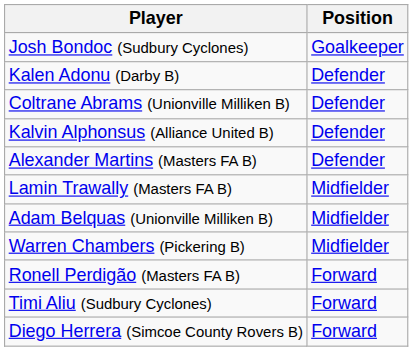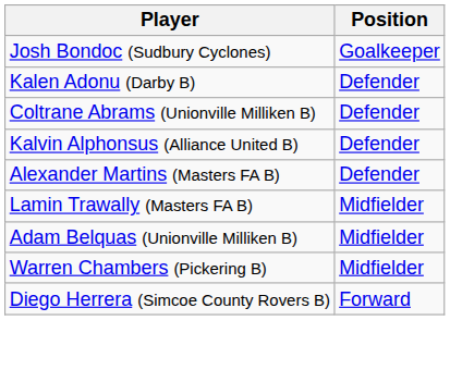 <table class="wikitable">
 <tr>
 <th>Player</th>
 <th>Position</th>
 </tr>
 <tr>
 <td><a href='#'>Josh Bondoc</a> <small>(Sudbury Cyclones)</small></td>
 <td><a href='#'>Goalkeeper</a></td>
 </tr>
 <tr>
 <td><a href='#'>Kalen Adonu</a> <small>(Darby B)</small></td>
 <td><a href='#'>Defender</a></td>
 </tr>
 <tr>
 <td><a href='#'>Coltrane Abrams</a> <small>(Unionville Milliken B)</small></td>
 <td><a href='#'>Defender</a></td>
 </tr>
 <tr>
 <td><a href='#'>Kalvin Alphonsus</a> <small>(Alliance United B)</small></td>
 <td><a href='#'>Defender</a></td>
 </tr>
 <tr>
 <td><a href='#'>Alexander Martins</a> <small>(Masters FA B)</small></td>
 <td><a href='#'>Defender</a></td>
 </tr>
 <tr>
 <td><a href='#'>Lamin Trawally</a> <small>(Masters FA B)</small></td>
 <td><a href='#'>Midfielder</a></td>
 </tr>
 <tr>
 <td><a href='#'>Adam Belquas</a> <small>(Unionville Milliken B)</small></td>
 <td><a href='#'>Midfielder</a></td>
 </tr>
 <tr>
 <td><a href='#'>Warren Chambers</a> <small>(Pickering B)</small></td>
 <td><a href='#'>Midfielder</a></td>
 </tr>
 <tr>
-<td><a href='#'>Ronell Perdigão</a> <small>(Masters FA B)</small></td>
-<td><a href='#'>Forward</a></td>
-</tr>
-<tr>
-<td><a href='#'>Timi Aliu</a> <small>(Sudbury Cyclones)</small></td>
-<td><a href='#'>Forward</a></td>
-</tr>
-<tr>
 <td><a href='#'>Diego Herrera</a> <small>(Simcoe County Rovers B)</small></td>
 <td><a href='#'>Forward</a></td>
 </tr>
 </table>
